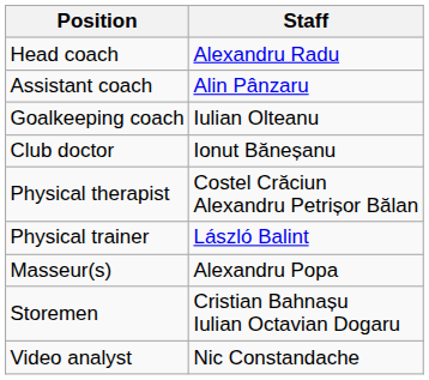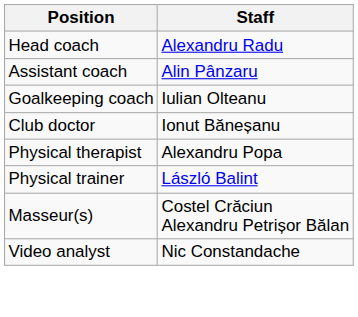 <table class=wikitable>
 <tr>
 <th>Position</th>
 <th>Staff</th>
 </tr>
 <tr>
 <td>Head coach</td>
 <td> <a href='#'>Alexandru Radu</a></td>
 </tr>
 <tr>
 <td>Assistant coach</td>
 <td> <a href='#'>Alin Pânzaru</a></td>
 </tr>
 <tr>
 <td>Goalkeeping coach</td>
 <td> Iulian Olteanu</td>
 </tr>
 <tr>
 <td>Club doctor</td>
 <td> Ionut Băneșanu</td>
 </tr>
 <tr>
 <td>Physical therapist</td>
-<td> Costel Crăciun <br>  Alexandru Petrișor Bălan</td>
+<td> Alexandru Popa</td>
 </tr>
 <tr>
 <td>Physical trainer</td>
 <td> <a href='#'>László Balint</a></td>
 </tr>
 <tr>
 <td>Masseur(s)</td>
-<td> Alexandru Popa</td>
-</tr>
-<tr>
-<td>Storemen</td>
-<td> Cristian Bahnașu <br>  Iulian Octavian Dogaru</td>
+<td> Costel Crăciun <br>  Alexandru Petrișor Bălan</td>
 </tr>
 <tr>
 <td>Video analyst</td>
 <td> Nic Constandache</td>
 </tr>
 </table>
